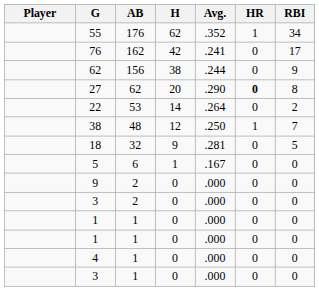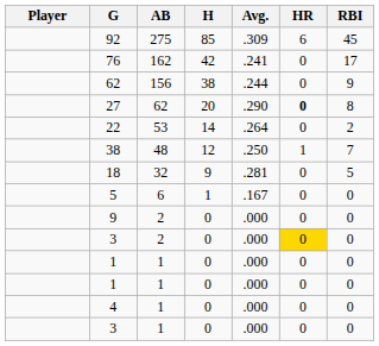 <table class="wikitable sortable">
 <tr>
 <th bgcolor="#DDDDFF" width="16%">Player</th>
 <th bgcolor="#DDDDFF" width="9%">G</th>
 <th bgcolor="#DDDDFF" width="9%">AB</th>
 <th bgcolor="#DDDDFF" width="9%">H</th>
 <th bgcolor="#DDDDFF" width="9%">Avg.</th>
 <th bgcolor="#DDDDFF" width="9%">HR</th>
 <th bgcolor="#DDDDFF" width="9%">RBI</th>
 </tr>
 <tr align="center">
 <td></td>
-<td>55</td>
-<td>176</td>
-<td>62</td>
-<td>.352</td>
-<td>1</td>
-<td>34</td>
+<td>92</td>
+<td>275</td>
+<td>85</td>
+<td>.309</td>
+<td>6</td>
+<td>45</td>
 </tr>
 <tr align="center">
 <td></td>
 <td>76</td>
 <td>162</td>
 <td>42</td>
 <td>.241</td>
 <td>0</td>
 <td>17</td>
 </tr>
 <tr align="center">
 <td></td>
 <td>62</td>
 <td>156</td>
 <td>38</td>
 <td>.244</td>
 <td>0</td>
 <td>9</td>
 </tr>
 <tr align="center">
 <td></td>
 <td>27</td>
 <td>62</td>
 <td>20</td>
 <td>.290</td>
 <td><strong>0</strong></td>
 <td>8</td>
 </tr>
 <tr align="center">
 <td></td>
 <td>22</td>
 <td>53</td>
 <td>14</td>
 <td>.264</td>
 <td>0</td>
 <td>2</td>
 </tr>
 <tr align="center">
 <td></td>
 <td>38</td>
 <td>48</td>
 <td>12</td>
 <td>.250</td>
 <td>1</td>
 <td>7</td>
 </tr>
 <tr align="center">
 <td></td>
 <td>18</td>
 <td>32</td>
 <td>9</td>
 <td>.281</td>
 <td>0</td>
 <td>5</td>
 </tr>
 <tr align="center">
 <td></td>
 <td>5</td>
 <td>6</td>
 <td>1</td>
 <td>.167</td>
 <td>0</td>
 <td>0</td>
 </tr>
 <tr align="center">
 <td></td>
 <td>9</td>
 <td>2</td>
 <td>0</td>
 <td>.000</td>
 <td>0</td>
 <td>0</td>
 </tr>
 <tr align="center">
 <td></td>
 <td>3</td>
 <td>2</td>
 <td>0</td>
 <td>.000</td>
-<td>0</td>
+<td style="background: gold;">0</td>
 <td>0</td>
 </tr>
 <tr align="center">
 <td></td>
 <td>1</td>
 <td>1</td>
 <td>0</td>
 <td>.000</td>
 <td>0</td>
 <td>0</td>
 </tr>
 <tr align="center">
 <td></td>
 <td>1</td>
 <td>1</td>
 <td>0</td>
 <td>.000</td>
 <td>0</td>
 <td>0</td>
 </tr>
 <tr align="center">
 <td></td>
 <td>4</td>
 <td>1</td>
 <td>0</td>
 <td>.000</td>
 <td>0</td>
 <td>0</td>
 </tr>
 <tr align="center">
 <td></td>
 <td>3</td>
 <td>1</td>
 <td>0</td>
 <td>.000</td>
 <td>0</td>
 <td>0</td>
 </tr>
 </table>
